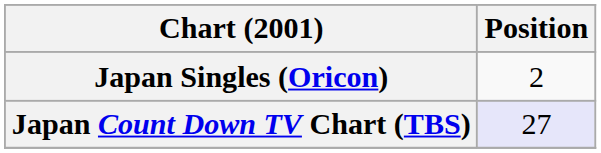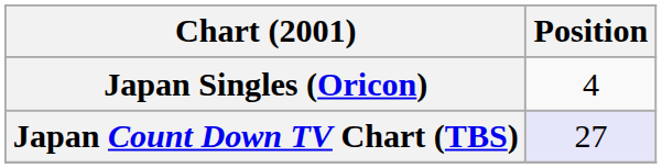 <table class="wikitable plainrowheaders">
 <tr>
 <th>Chart (2001)</th>
 <th>Position</th>
 </tr>
 <tr>
 <th scope="row">Japan Singles (<a href='#'>Oricon</a>)</th>
-<td align="center">2</td>
+<td align="center">4</td>
 </tr>
 <tr>
 <th scope="row">Japan <em><a href='#'>Count Down TV</a></em> Chart (<a href='#'>TBS</a>)</th>
 <td align="center" style="background: lavender;">27</td>
 </tr>
 <tr>
 </tr>
 </table>
